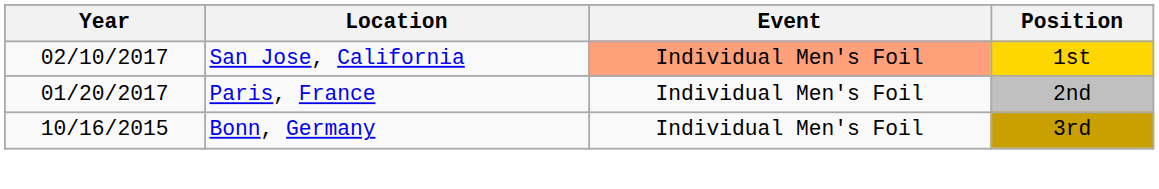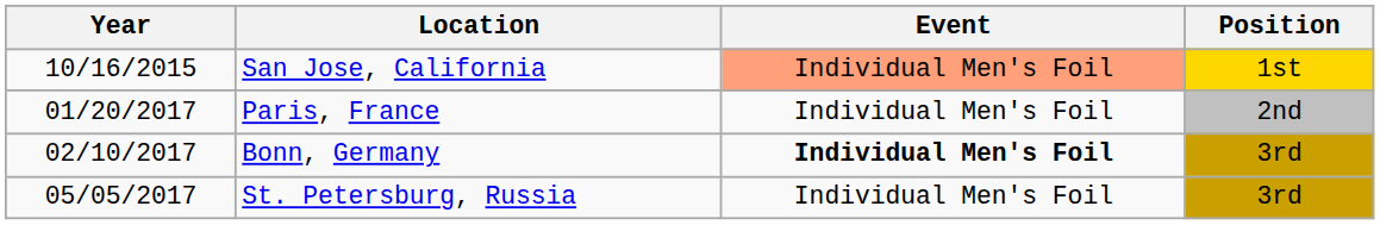 <table class="wikitable" width="50%" style="font-size:90%; text-align:center;">
 <tr>
 <th>Year</th>
 <th>Location</th>
 <th>Event</th>
 <th>Position</th>
 </tr>
 <tr>
-<td>02/10/2017</td>
+<td>10/16/2015</td>
 <td rowspan="1" align="left"> <a href='#'>San Jose</a>, <a href='#'>California</a></td>
 <td style="background: lightsalmon;">Individual Men's Foil</td>
 <td bgcolor="gold">1st</td>
 </tr>
 <tr>
 <td>01/20/2017</td>
 <td rowspan="1" align="left"> <a href='#'>Paris</a>, <a href='#'>France</a></td>
 <td>Individual Men's Foil</td>
 <td bgcolor="silver">2nd</td>
 </tr>
 <tr>
-<td>10/16/2015</td>
+<td>02/10/2017</td>
 <td rowspan="1" align="left"> <a href='#'>Bonn</a>, <a href='#'>Germany</a></td>
+<td><strong>Individual Men's Foil</strong></td>
+<td bgcolor="caramel">3rd</td>
+</tr>
+<tr>
+<td>05/05/2017</td>
+<td rowspan="1" align="left"> <a href='#'>St. Petersburg</a>, <a href='#'>Russia</a></td>
 <td>Individual Men's Foil</td>
 <td bgcolor="caramel">3rd</td>
 </tr>
 </table>
